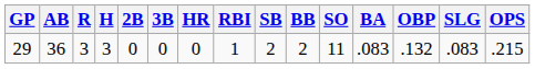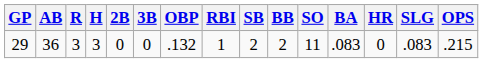 <table class="wikitable">
 <tr>
 <th><a href='#'>GP</a></th>
 <th><a href='#'>AB</a></th>
 <th><a href='#'>R</a></th>
 <th><a href='#'>H</a></th>
 <th><a href='#'>2B</a></th>
 <th><a href='#'>3B</a></th>
-<th><a href='#'>HR</a></th>
+<th><a href='#'>OBP</a></th>
 <th><a href='#'>RBI</a></th>
 <th><a href='#'>SB</a></th>
 <th><a href='#'>BB</a></th>
 <th><a href='#'>SO</a></th>
 <th><a href='#'>BA</a></th>
-<th><a href='#'>OBP</a></th>
+<th><a href='#'>HR</a></th>
 <th><a href='#'>SLG</a></th>
 <th><a href='#'>OPS</a></th>
 </tr>
 <tr align=center>
 <td>29</td>
 <td>36</td>
 <td>3</td>
 <td>3</td>
 <td>0</td>
 <td>0</td>
-<td>0</td>
+<td>.132</td>
 <td>1</td>
 <td>2</td>
 <td>2</td>
 <td>11</td>
 <td>.083</td>
-<td>.132</td>
+<td>0</td>
 <td>.083</td>
 <td>.215</td>
 </tr>
 </table>
